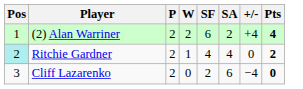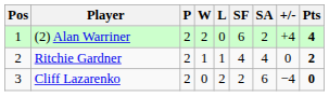 <table class="wikitable" style="text-align:center; margin: 1em auto 1em auto, align:left">
 <tr>
 <th width=20>Pos</th>
 <th width=168>Player</th>
 <th width=3>P</th>
 <th width=3>W</th>
+<th width=3>L</th>
 <th width=20>SF</th>
 <th width=20>SA</th>
 <th width=20>+/-</th>
 <th width=20>Pts</th>
 </tr>
 <tr align=center style="background: #ccffcc;">
 <td>1</td>
 <td align="left"> (2) <a href='#'>Alan Warriner</a></td>
 <td>2</td>
 <td>2</td>
+<td>0</td>
 <td>6</td>
 <td>2</td>
 <td>+4</td>
 <td><strong>4</strong></td>
 </tr>
 <tr align=center>
-<td style="background: paleturquoise;">2</td>
+<td>2</td>
 <td align="left"> <a href='#'>Ritchie Gardner</a></td>
 <td>2</td>
+<td>1</td>
 <td>1</td>
 <td>4</td>
 <td>4</td>
 <td>0</td>
 <td><strong>2</strong></td>
 </tr>
 <tr align=center>
 <td>3</td>
 <td align="left"> <a href='#'>Cliff Lazarenko</a></td>
 <td>2</td>
 <td>0</td>
 <td>2</td>
+<td>2</td>
 <td>6</td>
 <td>−4</td>
 <td><strong>0</strong></td>
 </tr>
 </table>
